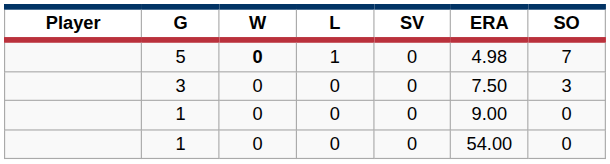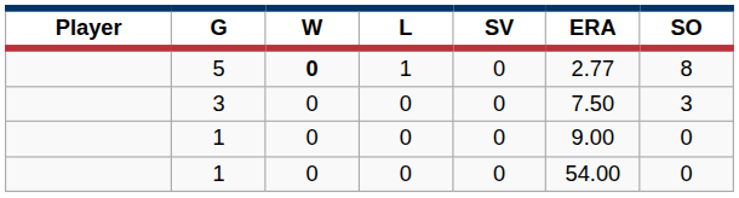 <table class="wikitable sortable">
 <tr>
 <th style="background:#FFFFFF; border-top:#023465 5px solid; border-bottom:#ba313c 5px solid;" width="16%">Player</th>
 <th style="background:#FFFFFF; border-top:#023465 5px solid; border-bottom:#ba313c 5px solid;" width="9%">G</th>
 <th style="background:#FFFFFF; border-top:#023465 5px solid; border-bottom:#ba313c 5px solid;" width="9%">W</th>
 <th style="background:#FFFFFF; border-top:#023465 5px solid; border-bottom:#ba313c 5px solid;" width="9%">L</th>
 <th style="background:#FFFFFF; border-top:#023465 5px solid; border-bottom:#ba313c 5px solid;" width="9%">SV</th>
 <th style="background:#FFFFFF; border-top:#023465 5px solid; border-bottom:#ba313c 5px solid;" width="9%">ERA</th>
 <th style="background:#FFFFFF; border-top:#023465 5px solid; border-bottom:#ba313c 5px solid;" width="9%">SO</th>
 </tr>
 <tr align="center">
 <td></td>
 <td>5</td>
 <td><strong>0</strong></td>
 <td>1</td>
 <td>0</td>
-<td>4.98</td>
-<td>7</td>
+<td>2.77</td>
+<td>8</td>
 </tr>
 <tr align="center">
 <td></td>
 <td>3</td>
 <td>0</td>
 <td>0</td>
 <td>0</td>
 <td>7.50</td>
 <td>3</td>
 </tr>
 <tr align="center">
 <td></td>
 <td>1</td>
 <td>0</td>
 <td>0</td>
 <td>0</td>
 <td>9.00</td>
 <td>0</td>
 </tr>
 <tr align="center">
 <td></td>
 <td>1</td>
 <td>0</td>
 <td>0</td>
 <td>0</td>
 <td>54.00</td>
 <td>0</td>
 </tr>
 </table>
